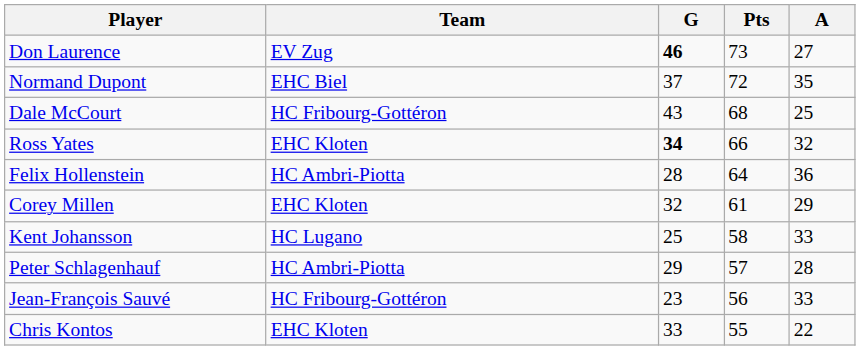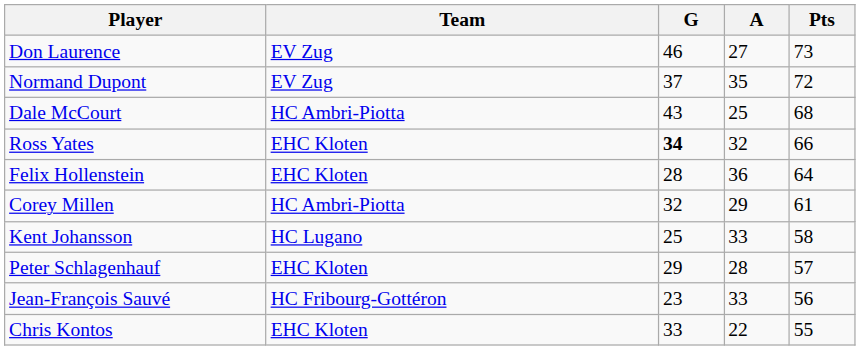 <table class="wikitable">
 <tr>
 <th bgcolor="#DDDDFF" width="20%">Player</th>
 <th bgcolor="#DDDDFF" width="30%">Team</th>
 <th bgcolor="#DDDDFF" width="5%">G</th>
+<th bgcolor="#DDDDFF" width="5%">A</th>
 <th bgcolor="#DDDDFF" width="5%">Pts</th>
-<th bgcolor="#DDDDFF" width="5%">A</th>
 </tr>
 <tr>
 <td><a href='#'>Don Laurence</a></td>
 <td><a href='#'>EV Zug</a></td>
-<td><strong>46</strong></td>
+<td>46</td>
+<td>27</td>
 <td>73</td>
-<td>27</td>
 </tr>
 <tr>
 <td><a href='#'>Normand Dupont</a></td>
-<td><a href='#'>EHC Biel</a></td>
+<td><a href='#'>EV Zug</a></td>
 <td>37</td>
+<td>35</td>
 <td>72</td>
-<td>35</td>
 </tr>
 <tr>
 <td><a href='#'>Dale McCourt</a></td>
-<td><a href='#'>HC Fribourg-Gottéron</a></td>
+<td><a href='#'>HC Ambri-Piotta</a></td>
 <td>43</td>
+<td>25</td>
 <td>68</td>
-<td>25</td>
 </tr>
 <tr>
 <td><a href='#'>Ross Yates</a></td>
 <td><a href='#'>EHC Kloten</a></td>
 <td><strong>34</strong></td>
+<td>32</td>
 <td>66</td>
-<td>32</td>
 </tr>
 <tr>
 <td><a href='#'>Felix Hollenstein</a></td>
-<td><a href='#'>HC Ambri-Piotta</a></td>
+<td><a href='#'>EHC Kloten</a></td>
 <td>28</td>
+<td>36</td>
 <td>64</td>
-<td>36</td>
 </tr>
 <tr>
 <td><a href='#'>Corey Millen</a></td>
-<td><a href='#'>EHC Kloten</a></td>
+<td><a href='#'>HC Ambri-Piotta</a></td>
 <td>32</td>
+<td>29</td>
 <td>61</td>
-<td>29</td>
 </tr>
 <tr>
 <td><a href='#'>Kent Johansson</a></td>
 <td><a href='#'>HC Lugano</a></td>
 <td>25</td>
+<td>33</td>
 <td>58</td>
-<td>33</td>
 </tr>
 <tr>
 <td><a href='#'>Peter Schlagenhauf</a></td>
-<td><a href='#'>HC Ambri-Piotta</a></td>
+<td><a href='#'>EHC Kloten</a></td>
 <td>29</td>
+<td>28</td>
 <td>57</td>
-<td>28</td>
 </tr>
 <tr>
 <td><a href='#'>Jean-François Sauvé</a></td>
 <td><a href='#'>HC Fribourg-Gottéron</a></td>
 <td>23</td>
+<td>33</td>
 <td>56</td>
-<td>33</td>
 </tr>
 <tr>
 <td><a href='#'>Chris Kontos</a></td>
 <td><a href='#'>EHC Kloten</a></td>
 <td>33</td>
+<td>22</td>
 <td>55</td>
-<td>22</td>
 </tr>
 </table>
